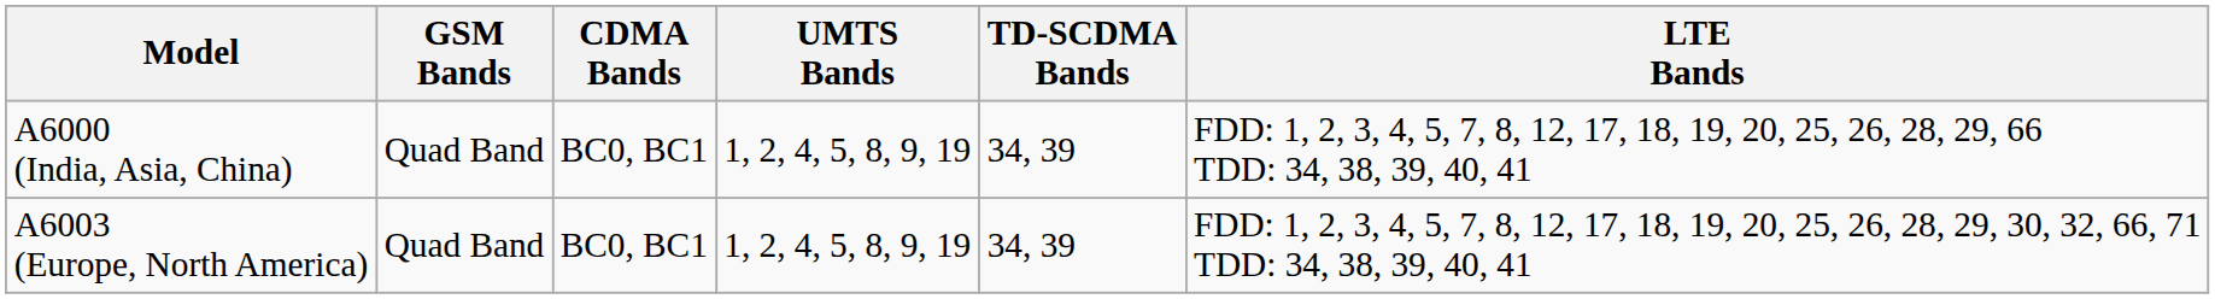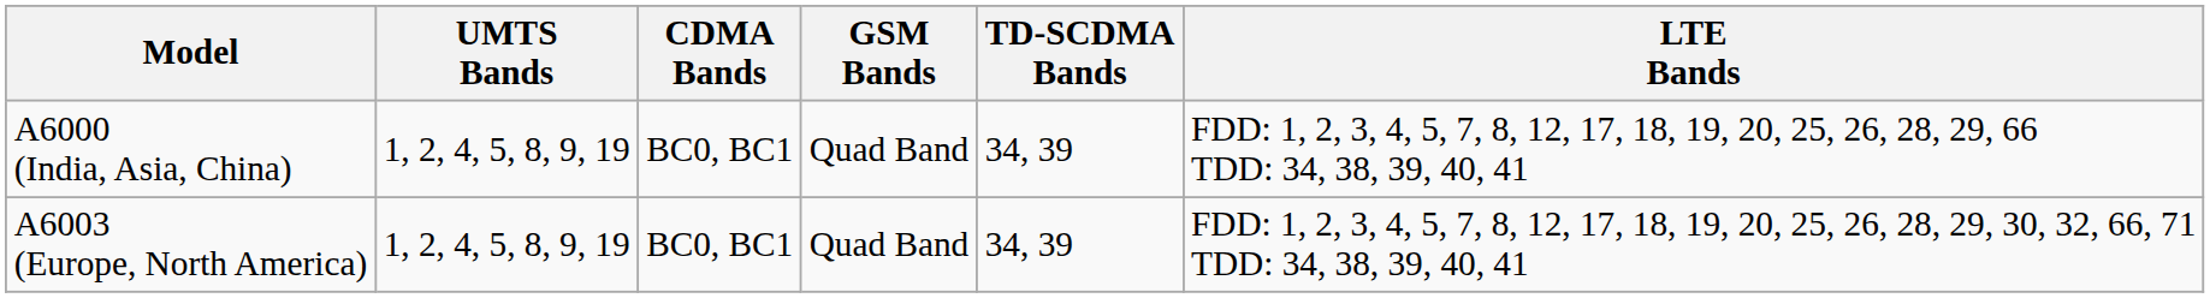 <table class="wikitable">
 <tr>
 <th>Model</th>
+<th>UMTS<br>Bands</th>
+<th>CDMA<br>Bands</th>
 <th>GSM<br>Bands</th>
-<th>CDMA<br>Bands</th>
-<th>UMTS<br>Bands</th>
 <th>TD-SCDMA<br>Bands</th>
 <th>LTE<br>Bands</th>
 </tr>
 <tr>
 <td>A6000<br>(India, Asia, China)</td>
+<td>1, 2, 4, 5, 8, 9, 19</td>
+<td>BC0, BC1</td>
 <td>Quad Band</td>
-<td>BC0, BC1</td>
-<td>1, 2, 4, 5, 8, 9, 19</td>
 <td>34, 39</td>
 <td>FDD: 1, 2, 3, 4, 5, 7, 8, 12, 17, 18, 19, 20, 25, 26, 28, 29, 66<br>TDD: 34, 38, 39, 40, 41</td>
 </tr>
 <tr>
 <td>A6003<br>(Europe, North America)</td>
+<td>1, 2, 4, 5, 8, 9, 19</td>
+<td>BC0, BC1</td>
 <td>Quad Band</td>
-<td>BC0, BC1</td>
-<td>1, 2, 4, 5, 8, 9, 19</td>
 <td>34, 39</td>
 <td>FDD: 1, 2, 3, 4, 5, 7, 8, 12, 17, 18, 19, 20, 25, 26, 28, 29, 30, 32, 66, 71<br>TDD: 34, 38, 39, 40, 41</td>
 </tr>
 </table>
